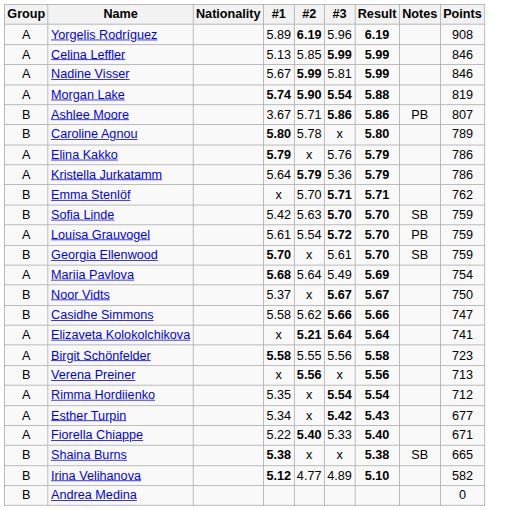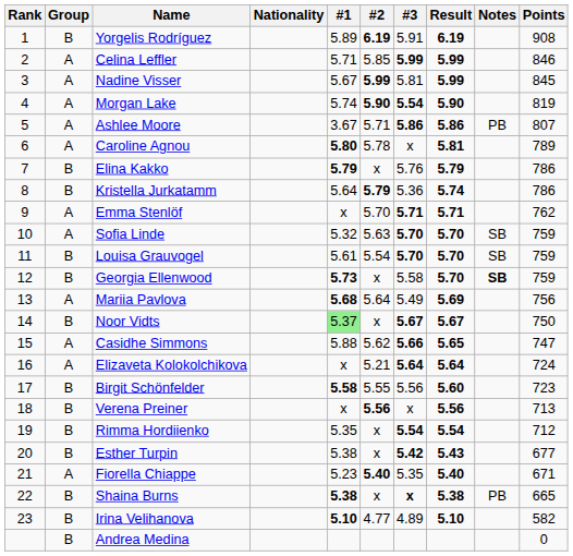 <table class="wikitable sortable" style="text-align:center">
 <tr>
+<th>Rank</th>
 <th>Group</th>
 <th>Name</th>
 <th>Nationality</th>
 <th>#1</th>
 <th>#2</th>
 <th>#3</th>
 <th>Result</th>
 <th>Notes</th>
 <th>Points</th>
 </tr>
 <tr>
-<td>A</td>
+<td>1</td>
+<td>B</td>
 <td align="left"><a href='#'>Yorgelis Rodríguez</a></td>
 <td align=left></td>
 <td>5.89</td>
 <td><strong>6.19</strong></td>
-<td>5.96</td>
+<td>5.91</td>
 <td><strong>6.19</strong></td>
 <td></td>
 <td>908</td>
 </tr>
 <tr>
+<td>2</td>
 <td>A</td>
 <td align="left"><a href='#'>Celina Leffler</a></td>
 <td align=left></td>
-<td>5.13</td>
+<td>5.71</td>
 <td>5.85</td>
 <td><strong>5.99</strong></td>
 <td><strong>5.99</strong></td>
 <td></td>
 <td>846</td>
 </tr>
 <tr>
+<td>3</td>
 <td>A</td>
 <td align="left"><a href='#'>Nadine Visser</a></td>
 <td align=left></td>
 <td>5.67</td>
 <td><strong>5.99</strong></td>
 <td>5.81</td>
 <td><strong>5.99</strong></td>
 <td></td>
-<td>846</td>
+<td>845</td>
 </tr>
 <tr>
+<td>4</td>
 <td>A</td>
 <td align="left"><a href='#'>Morgan Lake</a></td>
 <td align=left></td>
-<td><strong>5.74</strong></td>
+<td>5.74</td>
 <td><strong>5.90</strong></td>
 <td><strong>5.54</strong></td>
-<td><strong>5.88</strong></td>
+<td><strong>5.90</strong></td>
 <td></td>
 <td>819</td>
 </tr>
 <tr>
-<td>B</td>
+<td>5</td>
+<td>A</td>
 <td align="left"><a href='#'>Ashlee Moore</a></td>
 <td align=left></td>
 <td>3.67</td>
 <td>5.71</td>
 <td><strong>5.86</strong></td>
 <td><strong>5.86</strong></td>
 <td>PB</td>
 <td>807</td>
 </tr>
 <tr>
-<td>B</td>
+<td>6</td>
+<td>A</td>
 <td align="left"><a href='#'>Caroline Agnou</a></td>
 <td align=left></td>
 <td><strong>5.80</strong></td>
 <td>5.78</td>
 <td>x</td>
-<td><strong>5.80</strong></td>
+<td><strong>5.81</strong></td>
 <td></td>
 <td>789</td>
 </tr>
 <tr>
-<td>A</td>
+<td>7</td>
+<td>B</td>
 <td align="left"><a href='#'>Elina Kakko</a></td>
 <td align=left></td>
 <td><strong>5.79</strong></td>
 <td>x</td>
 <td>5.76</td>
 <td><strong>5.79</strong></td>
 <td></td>
 <td>786</td>
 </tr>
 <tr>
-<td>A</td>
+<td>8</td>
+<td>B</td>
 <td align="left"><a href='#'>Kristella Jurkatamm</a></td>
 <td align=left></td>
 <td>5.64</td>
 <td><strong>5.79</strong></td>
 <td>5.36</td>
-<td><strong>5.79</strong></td>
+<td><strong>5.74</strong></td>
 <td></td>
 <td>786</td>
 </tr>
 <tr>
-<td>B</td>
+<td>9</td>
+<td>A</td>
 <td align="left"><a href='#'>Emma Stenlöf</a></td>
 <td align=left></td>
 <td>x</td>
 <td>5.70</td>
 <td><strong>5.71</strong></td>
 <td><strong>5.71</strong></td>
 <td></td>
 <td>762</td>
 </tr>
 <tr>
-<td>B</td>
+<td>10</td>
+<td>A</td>
 <td align="left"><a href='#'>Sofia Linde</a></td>
 <td align=left></td>
-<td>5.42</td>
+<td>5.32</td>
 <td>5.63</td>
 <td><strong>5.70</strong></td>
 <td><strong>5.70</strong></td>
 <td>SB</td>
 <td>759</td>
 </tr>
 <tr>
-<td>A</td>
+<td>11</td>
+<td>B</td>
 <td align="left"><a href='#'>Louisa Grauvogel</a></td>
 <td align=left></td>
 <td>5.61</td>
 <td>5.54</td>
-<td><strong>5.72</strong></td>
 <td><strong>5.70</strong></td>
-<td>PB</td>
-<td>759</td>
-</tr>
-<tr>
-<td>B</td>
-<td align="left"><a href='#'>Georgia Ellenwood</a></td>
-<td align=left></td>
-<td><strong>5.70</strong></td>
-<td>x</td>
-<td>5.61</td>
 <td><strong>5.70</strong></td>
 <td>SB</td>
 <td>759</td>
 </tr>
 <tr>
+<td>12</td>
+<td>B</td>
+<td align="left"><a href='#'>Georgia Ellenwood</a></td>
+<td align=left></td>
+<td><strong>5.73</strong></td>
+<td>x</td>
+<td>5.58</td>
+<td><strong>5.70</strong></td>
+<td><strong>SB</strong></td>
+<td>759</td>
+</tr>
+<tr>
+<td>13</td>
 <td>A</td>
 <td align="left"><a href='#'>Mariia Pavlova</a></td>
 <td align=left></td>
 <td><strong>5.68</strong></td>
 <td>5.64</td>
 <td>5.49</td>
 <td><strong>5.69</strong></td>
 <td></td>
-<td>754</td>
+<td>756</td>
 </tr>
 <tr>
+<td>14</td>
 <td>B</td>
 <td align="left"><a href='#'>Noor Vidts</a></td>
 <td align=left></td>
-<td>5.37</td>
+<td style="background: lightgreen;">5.37</td>
 <td>x</td>
 <td><strong>5.67</strong></td>
 <td><strong>5.67</strong></td>
 <td></td>
 <td>750</td>
 </tr>
 <tr>
-<td>B</td>
+<td>15</td>
+<td>A</td>
 <td align="left"><a href='#'>Casidhe Simmons</a></td>
 <td align=left></td>
-<td>5.58</td>
+<td>5.88</td>
 <td>5.62</td>
 <td><strong>5.66</strong></td>
-<td><strong>5.66</strong></td>
+<td><strong>5.65</strong></td>
 <td></td>
 <td>747</td>
 </tr>
 <tr>
+<td>16</td>
 <td>A</td>
 <td align="left"><a href='#'>Elizaveta Kolokolchikova</a></td>
 <td align=left></td>
 <td>x</td>
-<td><strong>5.21</strong></td>
+<td>5.21</td>
 <td><strong>5.64</strong></td>
 <td><strong>5.64</strong></td>
 <td></td>
-<td>741</td>
+<td>724</td>
 </tr>
 <tr>
-<td>A</td>
+<td>17</td>
+<td>B</td>
 <td align="left"><a href='#'>Birgit Schönfelder</a></td>
 <td align=left></td>
 <td><strong>5.58</strong></td>
 <td>5.55</td>
 <td>5.56</td>
-<td><strong>5.58</strong></td>
+<td><strong>5.60</strong></td>
 <td></td>
 <td>723</td>
 </tr>
 <tr>
+<td>18</td>
 <td>B</td>
 <td align="left"><a href='#'>Verena Preiner</a></td>
 <td align=left></td>
 <td>x</td>
 <td><strong>5.56</strong></td>
 <td>x</td>
 <td><strong>5.56</strong></td>
 <td></td>
 <td>713</td>
 </tr>
 <tr>
-<td>A</td>
+<td>19</td>
+<td>B</td>
 <td align="left"><a href='#'>Rimma Hordiienko</a></td>
 <td align=left></td>
 <td>5.35</td>
 <td>x</td>
 <td><strong>5.54</strong></td>
 <td><strong>5.54</strong></td>
 <td></td>
 <td>712</td>
 </tr>
 <tr>
-<td>A</td>
+<td>20</td>
+<td>B</td>
 <td align="left"><a href='#'>Esther Turpin</a></td>
 <td align=left></td>
-<td>5.34</td>
+<td>5.38</td>
 <td>x</td>
 <td><strong>5.42</strong></td>
 <td><strong>5.43</strong></td>
 <td></td>
 <td>677</td>
 </tr>
 <tr>
+<td>21</td>
 <td>A</td>
 <td align="left"><a href='#'>Fiorella Chiappe</a></td>
 <td align=left></td>
-<td>5.22</td>
+<td>5.23</td>
 <td><strong>5.40</strong></td>
-<td>5.33</td>
+<td>5.35</td>
 <td><strong>5.40</strong></td>
 <td></td>
 <td>671</td>
 </tr>
 <tr>
+<td>22</td>
 <td>B</td>
 <td align="left"><a href='#'>Shaina Burns</a></td>
 <td align=left></td>
 <td><strong>5.38</strong></td>
 <td>x</td>
-<td>x</td>
+<td><strong>x</strong></td>
 <td><strong>5.38</strong></td>
-<td>SB</td>
+<td>PB</td>
 <td>665</td>
 </tr>
 <tr>
+<td>23</td>
 <td>B</td>
 <td align="left"><a href='#'>Irina Velihanova</a></td>
 <td align=left></td>
-<td><strong>5.12</strong></td>
+<td><strong>5.10</strong></td>
 <td>4.77</td>
 <td>4.89</td>
 <td><strong>5.10</strong></td>
 <td></td>
 <td>582</td>
 </tr>
 <tr>
+<td></td>
 <td>B</td>
 <td align="left"><a href='#'>Andrea Medina</a></td>
 <td align=left></td>
 <td></td>
 <td></td>
 <td></td>
 <td></td>
 <td></td>
 <td>0</td>
 </tr>
 </table>
